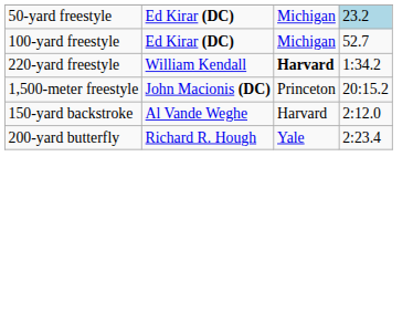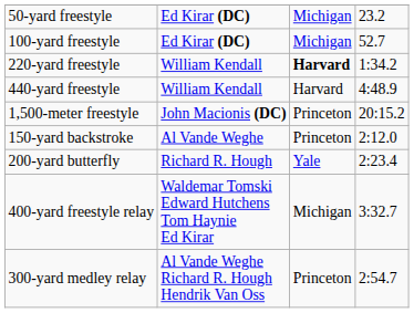 <table class="wikitable sortable" style="text-align:left">
 <tr>
 </tr>
 <tr>
 <td>50-yard freestyle</td>
 <td><a href='#'>Ed Kirar</a> <strong>(DC)</strong></td>
 <td><a href='#'>Michigan</a></td>
-<td style="background: lightblue;">23.2</td>
+<td>23.2</td>
 </tr>
 <tr>
 <td>100-yard freestyle</td>
 <td><a href='#'>Ed Kirar</a> <strong>(DC)</strong></td>
 <td><a href='#'>Michigan</a></td>
 <td>52.7</td>
 </tr>
 <tr>
 <td>220-yard freestyle</td>
 <td> <a href='#'>William Kendall</a></td>
 <td><strong>Harvard</strong></td>
 <td>1:34.2</td>
 </tr>
 <tr>
+<td>440-yard freestyle</td>
+<td> <a href='#'>William Kendall</a></td>
+<td>Harvard</td>
+<td>4:48.9</td>
+</tr>
+<tr>
 <td>1,500-meter freestyle</td>
 <td><a href='#'>John Macionis</a> <strong>(DC)</strong></td>
 <td>Princeton</td>
 <td>20:15.2</td>
 </tr>
 <tr>
 <td>150-yard backstroke</td>
 <td><a href='#'>Al Vande Weghe</a></td>
-<td>Harvard</td>
+<td>Princeton</td>
 <td>2:12.0</td>
 </tr>
 <tr>
 <td>200-yard butterfly</td>
 <td><a href='#'>Richard R. Hough</a></td>
 <td><a href='#'>Yale</a></td>
 <td>2:23.4</td>
 </tr>
+<tr>
+<td>400-yard freestyle relay</td>
+<td><a href='#'>Waldemar Tomski</a><br><a href='#'>Edward Hutchens</a><br><a href='#'>Tom Haynie</a><br><a href='#'>Ed Kirar</a></td>
+<td>Michigan</td>
+<td>3:32.7</td>
+</tr>
+<tr>
+<td>300-yard medley relay</td>
+<td><a href='#'>Al Vande Weghe</a><br><a href='#'>Richard R. Hough</a><br><a href='#'>Hendrik Van Oss</a></td>
+<td>Princeton</td>
+<td>2:54.7</td>
+</tr>
 </table>
